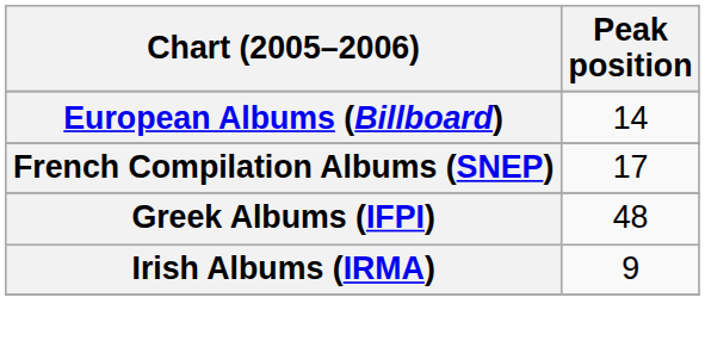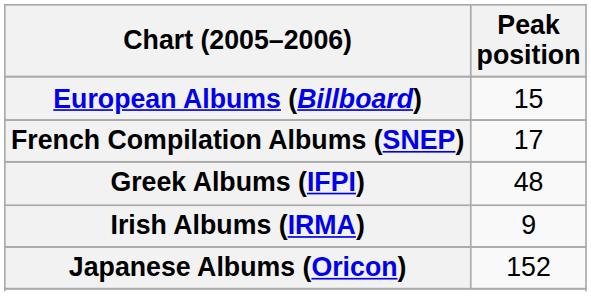 <table class="wikitable sortable plainrowheaders" style="text-align:center">
 <tr>
 <th scope="col">Chart (2005–2006)</th>
 <th scope="col">Peak<br>position</th>
 </tr>
 <tr>
 </tr>
 <tr>
 </tr>
 <tr>
 </tr>
 <tr>
 </tr>
 <tr>
 </tr>
 <tr>
 </tr>
 <tr>
 <th scope="row"><a href='#'>European Albums</a> (<em><a href='#'>Billboard</a></em>)</th>
-<td>14</td>
+<td>15</td>
 </tr>
 <tr>
 </tr>
 <tr>
 <th scope="row">French Compilation Albums (<a href='#'>SNEP</a>)</th>
 <td>17</td>
 </tr>
 <tr>
 </tr>
 <tr>
 <th scope="row">Greek Albums (<a href='#'>IFPI</a>)</th>
 <td>48</td>
 </tr>
 <tr>
 <th scope="row">Irish Albums (<a href='#'>IRMA</a>)</th>
 <td style="text-align:center">9</td>
 </tr>
 <tr>
 </tr>
 <tr>
+<th scope="row">Japanese Albums (<a href='#'>Oricon</a>)</th>
+<td>152</td>
+</tr>
+<tr>
 </tr>
 <tr>
 </tr>
 <tr>
 </tr>
 <tr>
 </tr>
 <tr>
 </tr>
 <tr>
 </tr>
 <tr>
 </tr>
 <tr>
 </tr>
 </table>
